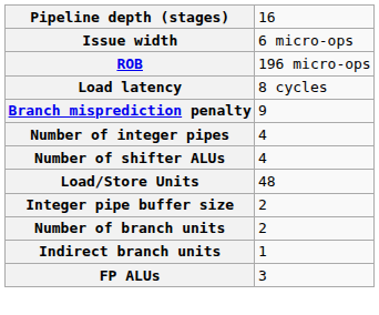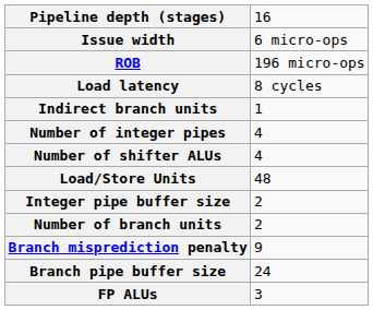 <table class="wikitable" |>
 <tr>
 <th>Pipeline depth (stages)</th>
 <td>16</td>
 </tr>
 <tr>
 <th>Issue width</th>
 <td>6 micro-ops</td>
 </tr>
 <tr>
 <th><a href='#'>ROB</a></th>
 <td>196 micro-ops</td>
 </tr>
 <tr>
 <th>Load latency</th>
 <td>8 cycles</td>
 </tr>
 <tr>
-<th><a href='#'>Branch misprediction</a> penalty</th>
-<td>9</td>
+<th>Indirect branch units</th>
+<td>1</td>
 </tr>
 <tr>
 <th>Number of integer pipes</th>
 <td>4</td>
 </tr>
 <tr>
 <th>Number of shifter ALUs</th>
 <td>4</td>
 </tr>
 <tr>
 <th>Load/Store Units</th>
 <td>48</td>
 </tr>
 <tr>
 <th>Integer pipe buffer size</th>
 <td>2</td>
 </tr>
 <tr>
 <th>Number of branch units</th>
 <td>2</td>
 </tr>
 <tr>
-<th>Indirect branch units</th>
-<td>1</td>
+<th><a href='#'>Branch misprediction</a> penalty</th>
+<td>9</td>
+</tr>
+<tr>
+<th>Branch pipe buffer size</th>
+<td>24</td>
 </tr>
 <tr>
 <th>FP ALUs</th>
 <td>3</td>
 </tr>
 </table>
